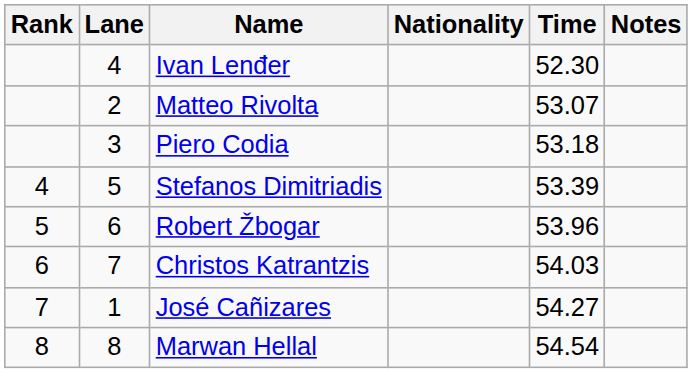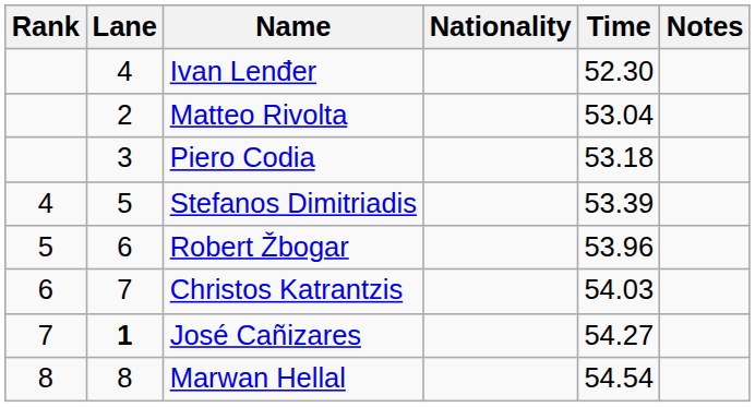 <table class="wikitable sortable" style="text-align:center">
 <tr>
 <th>Rank</th>
 <th>Lane</th>
 <th>Name</th>
 <th>Nationality</th>
 <th>Time</th>
 <th>Notes</th>
 </tr>
 <tr>
 <td></td>
 <td>4</td>
 <td align="left"><a href='#'>Ivan Lenđer</a></td>
 <td align="left"></td>
 <td>52.30</td>
 <td></td>
 </tr>
 <tr>
 <td></td>
 <td>2</td>
 <td align="left"><a href='#'>Matteo Rivolta</a></td>
 <td align="left"></td>
-<td>53.07</td>
+<td>53.04</td>
 <td></td>
 </tr>
 <tr>
 <td></td>
 <td>3</td>
 <td align="left"><a href='#'>Piero Codia</a></td>
 <td align="left"></td>
 <td>53.18</td>
 <td></td>
 </tr>
 <tr>
 <td>4</td>
 <td>5</td>
 <td align="left"><a href='#'>Stefanos Dimitriadis</a></td>
 <td align="left"></td>
 <td>53.39</td>
 <td></td>
 </tr>
 <tr>
 <td>5</td>
 <td>6</td>
 <td align="left"><a href='#'>Robert Žbogar</a></td>
 <td align="left"></td>
 <td>53.96</td>
 <td></td>
 </tr>
 <tr>
 <td>6</td>
 <td>7</td>
 <td align="left"><a href='#'>Christos Katrantzis</a></td>
 <td align="left"></td>
 <td>54.03</td>
 <td></td>
 </tr>
 <tr>
 <td>7</td>
-<td>1</td>
+<td><strong>1</strong></td>
 <td align="left"><a href='#'>José Cañizares</a></td>
 <td align="left"></td>
 <td>54.27</td>
 <td></td>
 </tr>
 <tr>
 <td>8</td>
 <td>8</td>
 <td align="left"><a href='#'>Marwan Hellal</a></td>
 <td align="left"></td>
 <td>54.54</td>
 <td></td>
 </tr>
 </table>
